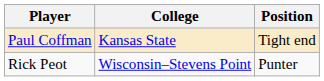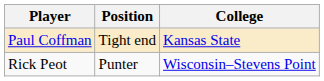 <table class="wikitable">
 <tr>
 <th>Player</th>
+<th>Position</th>
 <th>College</th>
-<th>Position</th>
 </tr>
 <tr style="background:#faecc8;">
 <td><a href='#'>Paul Coffman</a></td>
+<td>Tight end</td>
 <td><a href='#'>Kansas State</a></td>
-<td>Tight end</td>
 </tr>
 <tr>
 <td>Rick Peot</td>
+<td>Punter</td>
 <td><a href='#'>Wisconsin–Stevens Point</a></td>
-<td>Punter</td>
 </tr>
 </table>
